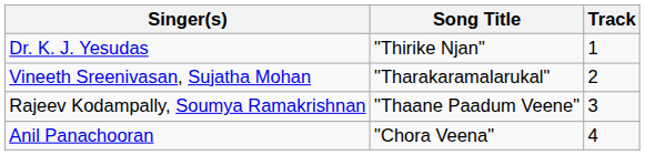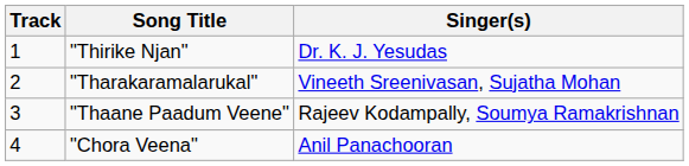 <table class="wikitable">
 <tr>
+<th>Track</th>
+<th>Song Title</th>
 <th>Singer(s)</th>
-<th>Song Title</th>
-<th>Track</th>
 </tr>
 <tr>
+<td>1</td>
+<td>"Thirike Njan"</td>
 <td><a href='#'>Dr. K. J. Yesudas</a></td>
-<td>"Thirike Njan"</td>
-<td>1</td>
 </tr>
 <tr>
+<td>2</td>
+<td>"Tharakaramalarukal"</td>
 <td><a href='#'>Vineeth Sreenivasan</a>, <a href='#'>Sujatha Mohan</a></td>
-<td>"Tharakaramalarukal"</td>
-<td>2</td>
 </tr>
 <tr>
+<td>3</td>
+<td>"Thaane Paadum Veene"</td>
 <td>Rajeev Kodampally, <a href='#'>Soumya Ramakrishnan</a></td>
-<td>"Thaane Paadum Veene"</td>
-<td>3</td>
 </tr>
 <tr>
+<td>4</td>
+<td>"Chora Veena"</td>
 <td><a href='#'>Anil Panachooran</a></td>
-<td>"Chora Veena"</td>
-<td>4</td>
 </tr>
 </table>
